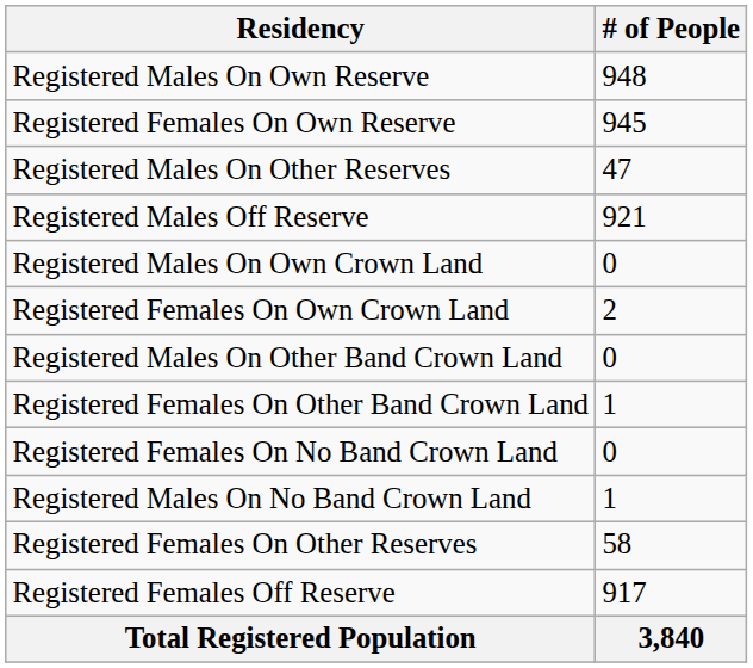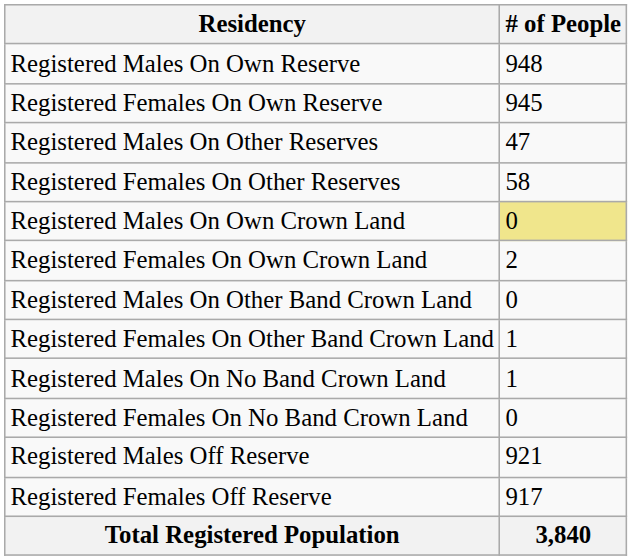 <table class="wikitable">
 <tr>
 <th>Residency</th>
 <th># of People</th>
 </tr>
 <tr>
 <td>Registered Males On Own Reserve</td>
 <td>948</td>
 </tr>
 <tr>
 <td>Registered Females On Own Reserve</td>
 <td>945</td>
 </tr>
 <tr>
 <td>Registered Males On Other Reserves</td>
 <td>47</td>
 </tr>
 <tr>
-<td>Registered Males Off Reserve</td>
-<td>921</td>
+<td>Registered Females On Other Reserves</td>
+<td>58</td>
 </tr>
 <tr>
 <td>Registered Males On Own Crown Land</td>
-<td>0</td>
+<td style="background: khaki;">0</td>
 </tr>
 <tr>
 <td>Registered Females On Own Crown Land</td>
 <td>2</td>
 </tr>
 <tr>
 <td>Registered Males On Other Band Crown Land</td>
 <td>0</td>
 </tr>
 <tr>
 <td>Registered Females On Other Band Crown Land</td>
 <td>1</td>
 </tr>
 <tr>
+<td>Registered Males On No Band Crown Land</td>
+<td>1</td>
+</tr>
+<tr>
 <td>Registered Females On No Band Crown Land</td>
 <td>0</td>
 </tr>
 <tr>
-<td>Registered Males On No Band Crown Land</td>
-<td>1</td>
-</tr>
-<tr>
-<td>Registered Females On Other Reserves</td>
-<td>58</td>
+<td>Registered Males Off Reserve</td>
+<td>921</td>
 </tr>
 <tr>
 <td>Registered Females Off Reserve</td>
 <td>917</td>
 </tr>
 <tr>
 <th>Total Registered Population</th>
 <th>3,840</th>
 </tr>
 </table>
